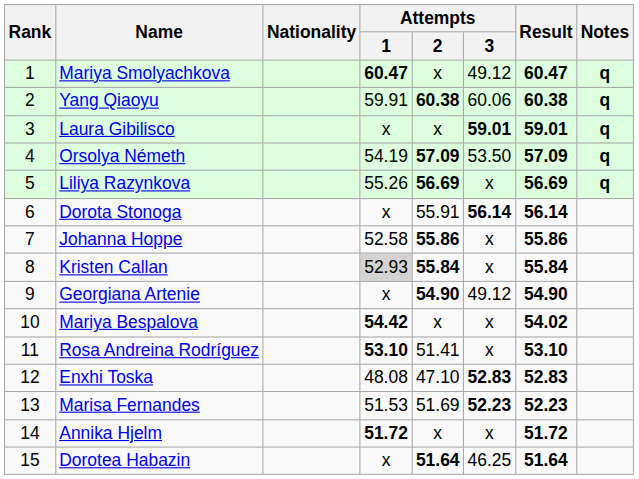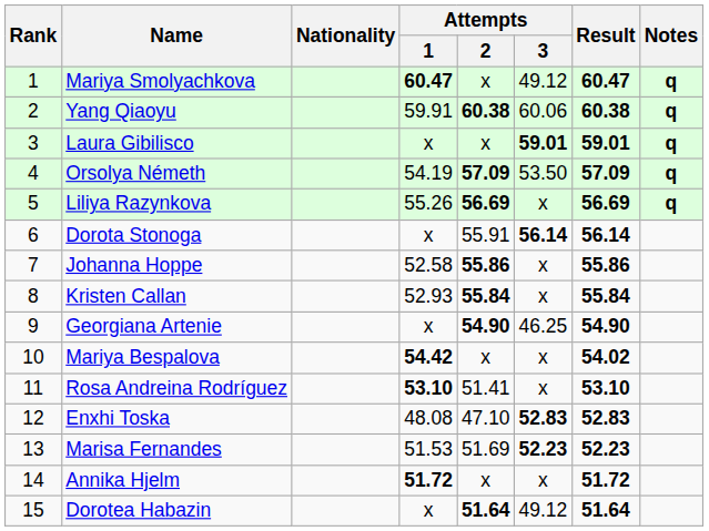 <table class="wikitable sortable" style="text-align:center">
 <tr>
 <th rowspan=2>Rank</th>
 <th rowspan=2>Name</th>
 <th rowspan=2>Nationality</th>
 <th colspan=3>Attempts</th>
 <th rowspan=2>Result</th>
 <th rowspan=2>Notes</th>
 </tr>
 <tr>
 <th>1</th>
 <th>2</th>
 <th>3</th>
 </tr>
 <tr bgcolor=ddffdd>
 <td>1</td>
 <td align=left><a href='#'>Mariya Smolyachkova</a></td>
 <td align=left></td>
 <td><strong>60.47</strong></td>
 <td>x</td>
 <td>49.12</td>
 <td><strong>60.47</strong></td>
 <td><strong>q</strong></td>
 </tr>
 <tr bgcolor=ddffdd>
 <td>2</td>
 <td align=left><a href='#'>Yang Qiaoyu</a></td>
 <td align=left></td>
 <td>59.91</td>
 <td><strong>60.38</strong></td>
 <td>60.06</td>
 <td><strong>60.38</strong></td>
 <td><strong>q</strong></td>
 </tr>
 <tr bgcolor=ddffdd>
 <td>3</td>
 <td align=left><a href='#'>Laura Gibilisco</a></td>
 <td align=left></td>
 <td>x</td>
 <td>x</td>
 <td><strong>59.01</strong></td>
 <td><strong>59.01</strong></td>
 <td><strong>q</strong></td>
 </tr>
 <tr bgcolor=ddffdd>
 <td>4</td>
 <td align=left><a href='#'>Orsolya Németh</a></td>
 <td align=left></td>
 <td>54.19</td>
 <td><strong>57.09</strong></td>
 <td>53.50</td>
 <td><strong>57.09</strong></td>
 <td><strong>q</strong></td>
 </tr>
 <tr bgcolor=ddffdd>
 <td>5</td>
 <td align=left><a href='#'>Liliya Razynkova</a></td>
 <td align=left></td>
 <td>55.26</td>
 <td><strong>56.69</strong></td>
 <td>x</td>
 <td><strong>56.69</strong></td>
 <td><strong>q</strong></td>
 </tr>
 <tr>
 <td>6</td>
 <td align=left><a href='#'>Dorota Stonoga</a></td>
 <td align=left></td>
 <td>x</td>
 <td>55.91</td>
 <td><strong>56.14</strong></td>
 <td><strong>56.14</strong></td>
 <td></td>
 </tr>
 <tr>
 <td>7</td>
 <td align=left><a href='#'>Johanna Hoppe</a></td>
 <td align=left></td>
 <td>52.58</td>
 <td><strong>55.86</strong></td>
 <td>x</td>
 <td><strong>55.86</strong></td>
 <td></td>
 </tr>
 <tr>
 <td>8</td>
 <td align=left><a href='#'>Kristen Callan</a></td>
 <td align=left></td>
-<td style="background: lightgrey;">52.93</td>
+<td>52.93</td>
 <td><strong>55.84</strong></td>
 <td>x</td>
 <td><strong>55.84</strong></td>
 <td></td>
 </tr>
 <tr>
 <td>9</td>
 <td align=left><a href='#'>Georgiana Artenie</a></td>
 <td align=left></td>
 <td>x</td>
 <td><strong>54.90</strong></td>
-<td>49.12</td>
+<td>46.25</td>
 <td><strong>54.90</strong></td>
 <td></td>
 </tr>
 <tr>
 <td>10</td>
 <td align=left><a href='#'>Mariya Bespalova</a></td>
 <td align=left></td>
 <td><strong>54.42</strong></td>
 <td>x</td>
 <td>x</td>
 <td><strong>54.02</strong></td>
 <td></td>
 </tr>
 <tr>
 <td>11</td>
 <td align=left><a href='#'>Rosa Andreina Rodríguez</a></td>
 <td align=left></td>
 <td><strong>53.10</strong></td>
 <td>51.41</td>
 <td>x</td>
 <td><strong>53.10</strong></td>
 <td></td>
 </tr>
 <tr>
 <td>12</td>
 <td align=left><a href='#'>Enxhi Toska</a></td>
 <td align=left></td>
 <td>48.08</td>
 <td>47.10</td>
 <td><strong>52.83</strong></td>
 <td><strong>52.83</strong></td>
 <td></td>
 </tr>
 <tr>
 <td>13</td>
 <td align=left><a href='#'>Marisa Fernandes</a></td>
 <td align=left></td>
 <td>51.53</td>
 <td>51.69</td>
 <td><strong>52.23</strong></td>
 <td><strong>52.23</strong></td>
 <td></td>
 </tr>
 <tr>
 <td>14</td>
 <td align=left><a href='#'>Annika Hjelm</a></td>
 <td align=left></td>
 <td><strong>51.72</strong></td>
 <td>x</td>
 <td>x</td>
 <td><strong>51.72</strong></td>
 <td></td>
 </tr>
 <tr>
 <td>15</td>
 <td align=left><a href='#'>Dorotea Habazin</a></td>
 <td align=left></td>
 <td>x</td>
 <td><strong>51.64</strong></td>
-<td>46.25</td>
+<td>49.12</td>
 <td><strong>51.64</strong></td>
 <td></td>
 </tr>
 </table>
